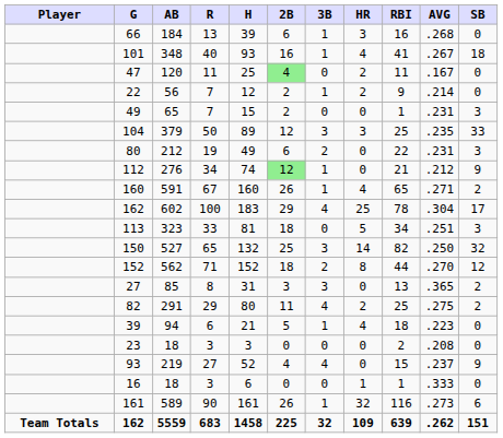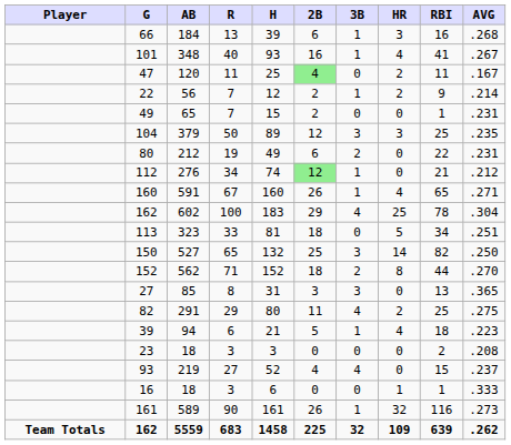 <table class="wikitable" style="text-align:center;">
 <tr>
 <th style="background:#ddf; width:20%;"><strong>Player</strong></th>
 <th style="background:#ddf; width:7%;"><strong>G</strong></th>
 <th style="background:#ddf; width:7%;"><strong>AB</strong></th>
 <th style="background:#ddf; width:7%;"><strong>R</strong></th>
 <th style="background:#ddf; width:7%;"><strong>H</strong></th>
 <th style="background:#ddf; width:7%;"><strong>2B</strong></th>
 <th style="background:#ddf; width:7%;"><strong>3B</strong></th>
 <th style="background:#ddf; width:7%;"><strong>HR</strong></th>
 <th style="background:#ddf; width:7%;"><strong>RBI</strong></th>
 <th style="background:#ddf; width:7%;"><strong>AVG</strong></th>
-<th style="background:#ddf; width:7%;"><strong>SB</strong></th>
 </tr>
 <tr>
 <td align=left></td>
 <td>66</td>
 <td>184</td>
 <td>13</td>
 <td>39</td>
 <td>6</td>
 <td>1</td>
 <td>3</td>
 <td>16</td>
 <td>.268</td>
-<td>0</td>
 </tr>
 <tr>
 <td align=left></td>
 <td>101</td>
 <td>348</td>
 <td>40</td>
 <td>93</td>
 <td>16</td>
 <td>1</td>
 <td>4</td>
 <td>41</td>
 <td>.267</td>
-<td>18</td>
 </tr>
 <tr>
 <td align=left></td>
 <td>47</td>
 <td>120</td>
 <td>11</td>
 <td>25</td>
 <td style="background: lightgreen;">4</td>
 <td>0</td>
 <td>2</td>
 <td>11</td>
 <td>.167</td>
-<td>0</td>
 </tr>
 <tr>
 <td align=left></td>
 <td>22</td>
 <td>56</td>
 <td>7</td>
 <td>12</td>
 <td>2</td>
 <td>1</td>
 <td>2</td>
 <td>9</td>
 <td>.214</td>
-<td>0</td>
 </tr>
 <tr>
 <td align=left></td>
 <td>49</td>
 <td>65</td>
 <td>7</td>
 <td>15</td>
 <td>2</td>
 <td>0</td>
 <td>0</td>
 <td>1</td>
 <td>.231</td>
-<td>3</td>
 </tr>
 <tr>
 <td align=left></td>
 <td>104</td>
 <td>379</td>
 <td>50</td>
 <td>89</td>
 <td>12</td>
 <td>3</td>
 <td>3</td>
 <td>25</td>
 <td>.235</td>
-<td>33</td>
 </tr>
 <tr>
 <td align=left></td>
 <td>80</td>
 <td>212</td>
 <td>19</td>
 <td>49</td>
 <td>6</td>
 <td>2</td>
 <td>0</td>
 <td>22</td>
 <td>.231</td>
-<td>3</td>
 </tr>
 <tr>
 <td align=left></td>
 <td>112</td>
 <td>276</td>
 <td>34</td>
 <td>74</td>
 <td style="background: lightgreen;">12</td>
 <td>1</td>
 <td>0</td>
 <td>21</td>
 <td>.212</td>
-<td>9</td>
 </tr>
 <tr>
 <td align=left></td>
 <td>160</td>
 <td>591</td>
 <td>67</td>
 <td>160</td>
 <td>26</td>
 <td>1</td>
 <td>4</td>
 <td>65</td>
 <td>.271</td>
-<td>2</td>
 </tr>
 <tr>
 <td align=left></td>
 <td>162</td>
 <td>602</td>
 <td>100</td>
 <td>183</td>
 <td>29</td>
 <td>4</td>
 <td>25</td>
 <td>78</td>
 <td>.304</td>
-<td>17</td>
 </tr>
 <tr>
 <td align=left></td>
 <td>113</td>
 <td>323</td>
 <td>33</td>
 <td>81</td>
 <td>18</td>
 <td>0</td>
 <td>5</td>
 <td>34</td>
 <td>.251</td>
-<td>3</td>
 </tr>
 <tr>
 <td align=left></td>
 <td>150</td>
 <td>527</td>
 <td>65</td>
 <td>132</td>
 <td>25</td>
 <td>3</td>
 <td>14</td>
 <td>82</td>
 <td>.250</td>
-<td>32</td>
 </tr>
 <tr>
 <td align=left></td>
 <td>152</td>
 <td>562</td>
 <td>71</td>
 <td>152</td>
 <td>18</td>
 <td>2</td>
 <td>8</td>
 <td>44</td>
 <td>.270</td>
-<td>12</td>
 </tr>
 <tr>
 <td align=left></td>
 <td>27</td>
 <td>85</td>
 <td>8</td>
 <td>31</td>
 <td>3</td>
 <td>3</td>
 <td>0</td>
 <td>13</td>
 <td>.365</td>
-<td>2</td>
 </tr>
 <tr>
 <td align=left></td>
 <td>82</td>
 <td>291</td>
 <td>29</td>
 <td>80</td>
 <td>11</td>
 <td>4</td>
 <td>2</td>
 <td>25</td>
 <td>.275</td>
-<td>2</td>
 </tr>
 <tr>
 <td align=left></td>
 <td>39</td>
 <td>94</td>
 <td>6</td>
 <td>21</td>
 <td>5</td>
 <td>1</td>
 <td>4</td>
 <td>18</td>
 <td>.223</td>
-<td>0</td>
 </tr>
 <tr>
 <td align=left></td>
 <td>23</td>
 <td>18</td>
 <td>3</td>
 <td>3</td>
 <td>0</td>
 <td>0</td>
 <td>0</td>
 <td>2</td>
 <td>.208</td>
-<td>0</td>
 </tr>
 <tr>
 <td align=left></td>
 <td>93</td>
 <td>219</td>
 <td>27</td>
 <td>52</td>
 <td>4</td>
 <td>4</td>
 <td>0</td>
 <td>15</td>
 <td>.237</td>
-<td>9</td>
 </tr>
 <tr>
 <td align=left></td>
 <td>16</td>
 <td>18</td>
 <td>3</td>
 <td>6</td>
 <td>0</td>
 <td>0</td>
 <td>1</td>
 <td>1</td>
 <td>.333</td>
-<td>0</td>
 </tr>
 <tr>
 <td align=left></td>
 <td>161</td>
 <td>589</td>
 <td>90</td>
 <td>161</td>
 <td>26</td>
 <td>1</td>
 <td>32</td>
 <td>116</td>
 <td>.273</td>
-<td>6</td>
 </tr>
 <tr class="sortbottom">
 <td><strong>Team Totals</strong></td>
 <td><strong>162</strong></td>
 <td><strong>5559</strong></td>
 <td><strong>683</strong></td>
 <td><strong>1458</strong></td>
 <td><strong>225</strong></td>
 <td><strong>32</strong></td>
 <td><strong>109</strong></td>
 <td><strong>639</strong></td>
 <td><strong>.262</strong></td>
-<td><strong>151</strong></td>
 </tr>
 </table>
